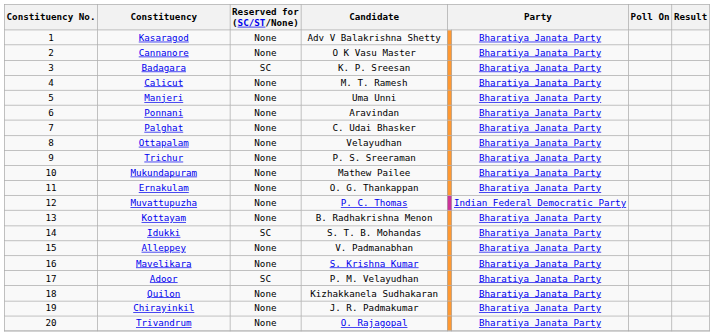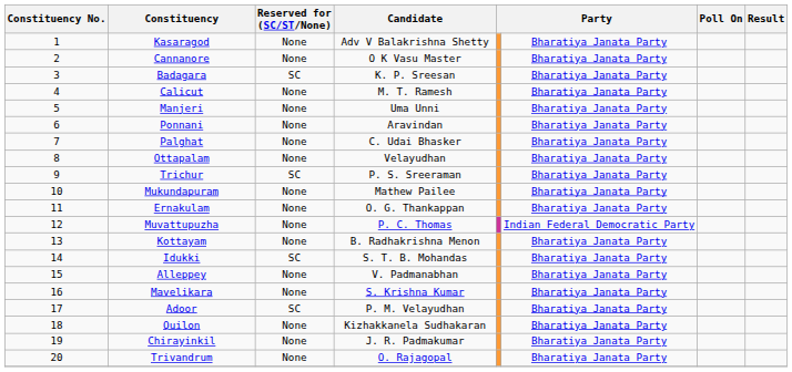 <table class="wikitable sortable" style="text-align:center">
 <tr>
 <th>Constituency No.</th>
 <th style="width:180px;">Constituency</th>
 <th>Reserved for<br>(<a href='#'>SC/ST</a>/None)</th>
 <th style="width:200px;">Candidate</th>
 <th colspan="2">Party</th>
 <th>Poll On</th>
 <th>Result</th>
 </tr>
 <tr>
 <td>1</td>
 <td><a href='#'>Kasaragod</a></td>
 <td>None</td>
 <td>Adv V Balakrishna Shetty</td>
 <td bgcolor=#FF9933></td>
 <td><a href='#'>Bharatiya Janata Party</a></td>
 <td></td>
 <td></td>
 </tr>
 <tr>
 <td>2</td>
 <td><a href='#'>Cannanore</a></td>
 <td>None</td>
 <td>O K Vasu Master</td>
 <td bgcolor=#FF9933></td>
 <td><a href='#'>Bharatiya Janata Party</a></td>
 <td></td>
 <td></td>
 </tr>
 <tr>
 <td>3</td>
 <td><a href='#'>Badagara</a></td>
 <td>SC</td>
 <td>K. P. Sreesan</td>
 <td bgcolor=#FF9933></td>
 <td><a href='#'>Bharatiya Janata Party</a></td>
 <td></td>
 <td></td>
 </tr>
 <tr>
 <td>4</td>
 <td><a href='#'>Calicut</a></td>
 <td>None</td>
 <td>M. T. Ramesh</td>
 <td bgcolor=#FF9933></td>
 <td><a href='#'>Bharatiya Janata Party</a></td>
 <td></td>
 <td></td>
 </tr>
 <tr>
 <td>5</td>
 <td><a href='#'>Manjeri</a></td>
 <td>None</td>
 <td>Uma Unni</td>
 <td bgcolor=#FF9933></td>
 <td><a href='#'>Bharatiya Janata Party</a></td>
 <td></td>
 <td></td>
 </tr>
 <tr>
 <td>6</td>
 <td><a href='#'>Ponnani</a></td>
 <td>None</td>
 <td>Aravindan</td>
 <td bgcolor=#FF9933></td>
 <td><a href='#'>Bharatiya Janata Party</a></td>
 <td></td>
 <td></td>
 </tr>
 <tr>
 <td>7</td>
 <td><a href='#'>Palghat</a></td>
 <td>None</td>
 <td>C. Udai Bhasker</td>
 <td bgcolor=#FF9933></td>
 <td><a href='#'>Bharatiya Janata Party</a></td>
 <td></td>
 <td></td>
 </tr>
 <tr>
 <td>8</td>
 <td><a href='#'>Ottapalam</a></td>
 <td>None</td>
 <td>Velayudhan</td>
 <td bgcolor=#FF9933></td>
 <td><a href='#'>Bharatiya Janata Party</a></td>
 <td></td>
 <td></td>
 </tr>
 <tr>
 <td>9</td>
 <td><a href='#'>Trichur</a></td>
-<td>None</td>
+<td>SC</td>
 <td>P. S. Sreeraman</td>
 <td bgcolor=#FF9933></td>
 <td><a href='#'>Bharatiya Janata Party</a></td>
 <td></td>
 <td></td>
 </tr>
 <tr>
 <td>10</td>
 <td><a href='#'>Mukundapuram</a></td>
 <td>None</td>
 <td>Mathew Pailee</td>
 <td bgcolor=#FF9933></td>
 <td><a href='#'>Bharatiya Janata Party</a></td>
 <td></td>
 <td></td>
 </tr>
 <tr>
 <td>11</td>
 <td><a href='#'>Ernakulam</a></td>
 <td>None</td>
 <td>O. G. Thankappan</td>
 <td bgcolor=#FF9933></td>
 <td><a href='#'>Bharatiya Janata Party</a></td>
 <td></td>
 <td></td>
 </tr>
 <tr>
 <td>12</td>
 <td><a href='#'>Muvattupuzha</a></td>
 <td>None</td>
 <td><a href='#'>P. C. Thomas</a></td>
 <td bgcolor=#CC3399></td>
 <td><a href='#'>Indian Federal Democratic Party</a></td>
 <td></td>
 <td></td>
 </tr>
 <tr>
 <td>13</td>
 <td><a href='#'>Kottayam</a></td>
 <td>None</td>
 <td>B. Radhakrishna Menon</td>
 <td bgcolor=#FF9933></td>
 <td><a href='#'>Bharatiya Janata Party</a></td>
 <td></td>
 <td></td>
 </tr>
 <tr>
 <td>14</td>
 <td><a href='#'>Idukki</a></td>
 <td>SC</td>
 <td>S. T. B. Mohandas</td>
 <td bgcolor=#FF9933></td>
 <td><a href='#'>Bharatiya Janata Party</a></td>
 <td></td>
 <td></td>
 </tr>
 <tr>
 <td>15</td>
 <td><a href='#'>Alleppey</a></td>
 <td>None</td>
 <td>V. Padmanabhan</td>
 <td bgcolor=#FF9933></td>
 <td><a href='#'>Bharatiya Janata Party</a></td>
 <td></td>
 <td></td>
 </tr>
 <tr>
 <td>16</td>
 <td><a href='#'>Mavelikara</a></td>
 <td>None</td>
 <td><a href='#'>S. Krishna Kumar</a></td>
 <td bgcolor=#FF9933></td>
 <td><a href='#'>Bharatiya Janata Party</a></td>
 <td></td>
 <td></td>
 </tr>
 <tr>
 <td>17</td>
 <td><a href='#'>Adoor</a></td>
 <td>SC</td>
 <td>P. M. Velayudhan</td>
 <td bgcolor=#FF9933></td>
 <td><a href='#'>Bharatiya Janata Party</a></td>
 <td></td>
 <td></td>
 </tr>
 <tr>
 <td>18</td>
 <td><a href='#'>Quilon</a></td>
 <td>None</td>
 <td>Kizhakkanela Sudhakaran</td>
 <td bgcolor=#FF9933></td>
 <td><a href='#'>Bharatiya Janata Party</a></td>
 <td></td>
 <td></td>
 </tr>
 <tr>
 <td>19</td>
 <td><a href='#'>Chirayinkil</a></td>
 <td>None</td>
 <td>J. R. Padmakumar</td>
 <td bgcolor=#FF9933></td>
 <td><a href='#'>Bharatiya Janata Party</a></td>
 <td></td>
 <td></td>
 </tr>
 <tr>
 <td>20</td>
 <td><a href='#'>Trivandrum</a></td>
 <td>None</td>
 <td><a href='#'>O. Rajagopal</a></td>
 <td bgcolor=#FF9933></td>
 <td><a href='#'>Bharatiya Janata Party</a></td>
 <td></td>
 <td></td>
 </tr>
 <tr>
 </tr>
 </table>
